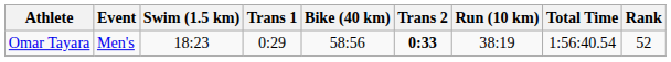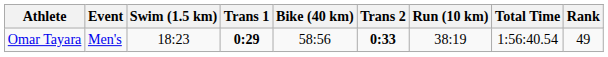 <table class="wikitable" style="font-size:90%">
 <tr>
 <th>Athlete</th>
 <th>Event</th>
 <th>Swim (1.5 km)</th>
 <th>Trans 1</th>
 <th>Bike (40 km)</th>
 <th>Trans 2</th>
 <th>Run (10 km)</th>
 <th>Total Time</th>
 <th>Rank</th>
 </tr>
 <tr align=center>
 <td align=left><a href='#'>Omar Tayara</a></td>
 <td align=left><a href='#'>Men's</a></td>
 <td>18:23</td>
-<td>0:29</td>
+<td><strong>0:29</strong></td>
 <td>58:56</td>
 <td><strong>0:33</strong></td>
 <td>38:19</td>
 <td>1:56:40.54</td>
-<td>52</td>
+<td>49</td>
 </tr>
 </table>
